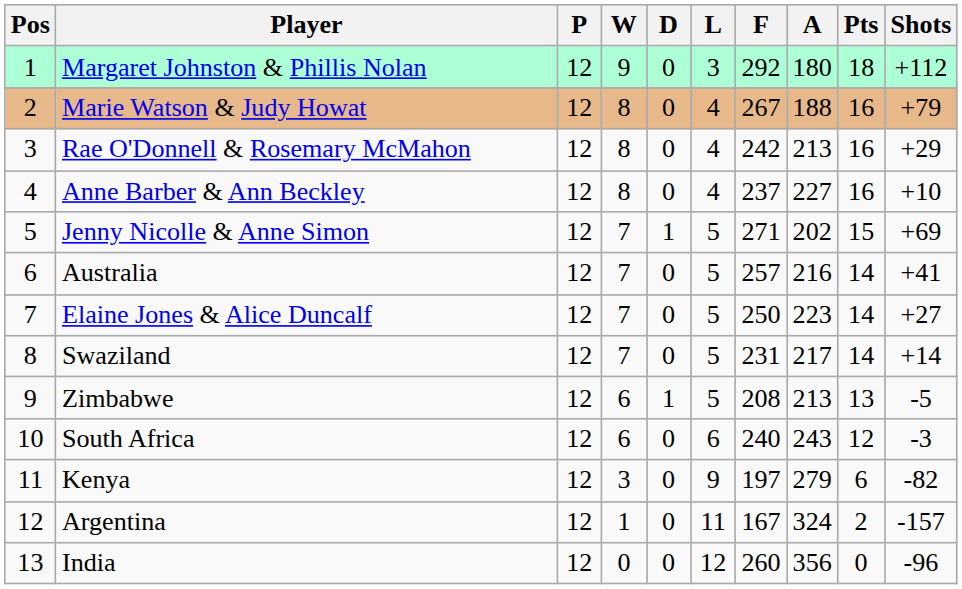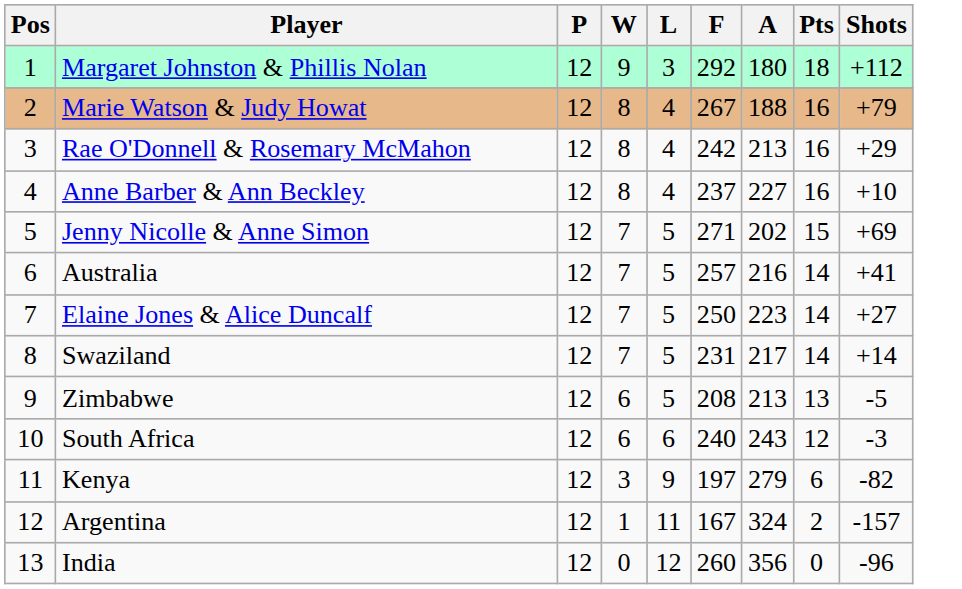 <table class="wikitable" style="font-size: 100%">
 <tr>
 <th width=20>Pos</th>
 <th width=300>Player</th>
 <th width=20>P</th>
 <th width=20>W</th>
-<th width=20>D</th>
 <th width=20>L</th>
 <th width=20>F</th>
 <th width=20>A</th>
 <th width=20>Pts</th>
 <th width=30>Shots</th>
 </tr>
 <tr align=center style="background: #ADFFD6;">
 <td>1</td>
 <td align="left">  <a href='#'>Margaret Johnston</a> & <a href='#'>Phillis Nolan</a></td>
 <td>12</td>
 <td>9</td>
-<td>0</td>
 <td>3</td>
 <td>292</td>
 <td>180</td>
 <td>18</td>
 <td>+112</td>
 </tr>
 <tr align=center style="background: #E6B88A;">
 <td>2</td>
 <td align="left"> <a href='#'>Marie Watson</a> & <a href='#'>Judy Howat</a></td>
 <td>12</td>
 <td>8</td>
-<td>0</td>
 <td>4</td>
 <td>267</td>
 <td>188</td>
 <td>16</td>
 <td>+79</td>
 </tr>
 <tr align=center>
 <td>3</td>
 <td align="left"> <a href='#'>Rae O'Donnell</a> & <a href='#'>Rosemary McMahon</a></td>
 <td>12</td>
 <td>8</td>
-<td>0</td>
 <td>4</td>
 <td>242</td>
 <td>213</td>
 <td>16</td>
 <td>+29</td>
 </tr>
 <tr align=center>
 <td>4</td>
 <td align="left"> <a href='#'>Anne Barber</a> & <a href='#'>Ann Beckley</a></td>
 <td>12</td>
 <td>8</td>
-<td>0</td>
 <td>4</td>
 <td>237</td>
 <td>227</td>
 <td>16</td>
 <td>+10</td>
 </tr>
 <tr align=center>
 <td>5</td>
 <td align="left"> <a href='#'>Jenny Nicolle</a> & <a href='#'>Anne Simon</a></td>
 <td>12</td>
 <td>7</td>
-<td>1</td>
 <td>5</td>
 <td>271</td>
 <td>202</td>
 <td>15</td>
 <td>+69</td>
 </tr>
 <tr align=center>
 <td>6</td>
 <td align="left"> Australia</td>
 <td>12</td>
 <td>7</td>
-<td>0</td>
 <td>5</td>
 <td>257</td>
 <td>216</td>
 <td>14</td>
 <td>+41</td>
 </tr>
 <tr align=center>
 <td>7</td>
 <td align="left"> <a href='#'>Elaine Jones</a> & <a href='#'>Alice Duncalf</a></td>
 <td>12</td>
 <td>7</td>
-<td>0</td>
 <td>5</td>
 <td>250</td>
 <td>223</td>
 <td>14</td>
 <td>+27</td>
 </tr>
 <tr align=center>
 <td>8</td>
 <td align="left"> Swaziland</td>
 <td>12</td>
 <td>7</td>
-<td>0</td>
 <td>5</td>
 <td>231</td>
 <td>217</td>
 <td>14</td>
 <td>+14</td>
 </tr>
 <tr align=center>
 <td>9</td>
 <td align="left"> Zimbabwe</td>
 <td>12</td>
 <td>6</td>
-<td>1</td>
 <td>5</td>
 <td>208</td>
 <td>213</td>
 <td>13</td>
 <td>-5</td>
 </tr>
 <tr align=center>
 <td>10</td>
 <td align="left"> South Africa</td>
 <td>12</td>
 <td>6</td>
-<td>0</td>
 <td>6</td>
 <td>240</td>
 <td>243</td>
 <td>12</td>
 <td>-3</td>
 </tr>
 <tr align=center>
 <td>11</td>
 <td align="left"> Kenya</td>
 <td>12</td>
 <td>3</td>
-<td>0</td>
 <td>9</td>
 <td>197</td>
 <td>279</td>
 <td>6</td>
 <td>-82</td>
 </tr>
 <tr align=center>
 <td>12</td>
 <td align="left"> Argentina</td>
 <td>12</td>
 <td>1</td>
-<td>0</td>
 <td>11</td>
 <td>167</td>
 <td>324</td>
 <td>2</td>
 <td>-157</td>
 </tr>
 <tr align=center>
 <td>13</td>
 <td align="left"> India</td>
 <td>12</td>
 <td>0</td>
-<td>0</td>
 <td>12</td>
 <td>260</td>
 <td>356</td>
 <td>0</td>
 <td>-96</td>
 </tr>
 </table>
